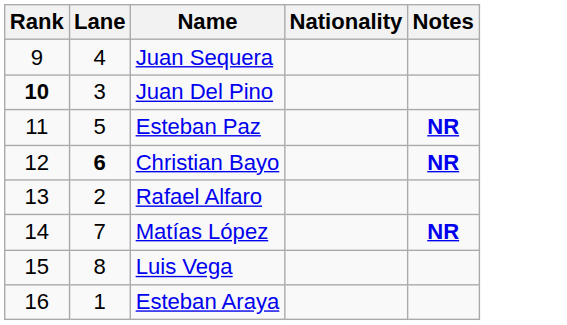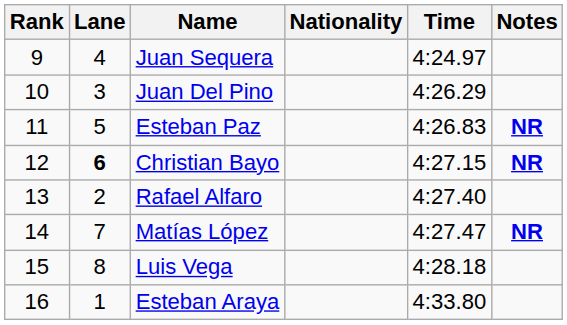 <table class="wikitable sortable" style="text-align:center">
 <tr>
 <th>Rank</th>
 <th>Lane</th>
 <th>Name</th>
 <th>Nationality</th>
+<th>Time</th>
 <th>Notes</th>
 </tr>
 <tr>
 <td>9</td>
 <td>4</td>
 <td align=left><a href='#'>Juan Sequera</a></td>
 <td align=left></td>
+<td>4:24.97</td>
 <td></td>
 </tr>
 <tr>
-<td><strong>10</strong></td>
+<td>10</td>
 <td>3</td>
 <td align=left><a href='#'>Juan Del Pino</a></td>
 <td align=left></td>
+<td>4:26.29</td>
 <td></td>
 </tr>
 <tr>
 <td>11</td>
 <td>5</td>
 <td align=left><a href='#'>Esteban Paz</a></td>
 <td align=left></td>
+<td>4:26.83</td>
 <td><strong><a href='#'>NR</a></strong></td>
 </tr>
 <tr>
 <td>12</td>
 <td><strong>6</strong></td>
 <td align=left><a href='#'>Christian Bayo</a></td>
 <td align=left></td>
+<td>4:27.15</td>
 <td><strong><a href='#'>NR</a></strong></td>
 </tr>
 <tr>
 <td>13</td>
 <td>2</td>
 <td align=left><a href='#'>Rafael Alfaro</a></td>
 <td align=left></td>
+<td>4:27.40</td>
 <td></td>
 </tr>
 <tr>
 <td>14</td>
 <td>7</td>
 <td align=left><a href='#'>Matías López</a></td>
 <td align=left></td>
+<td>4:27.47</td>
 <td><strong><a href='#'>NR</a></strong></td>
 </tr>
 <tr>
 <td>15</td>
 <td>8</td>
 <td align=left><a href='#'>Luis Vega</a></td>
 <td align=left></td>
+<td>4:28.18</td>
 <td></td>
 </tr>
 <tr>
 <td>16</td>
 <td>1</td>
 <td align=left><a href='#'>Esteban Araya</a></td>
 <td align=left></td>
+<td>4:33.80</td>
 <td></td>
 </tr>
 </table>
